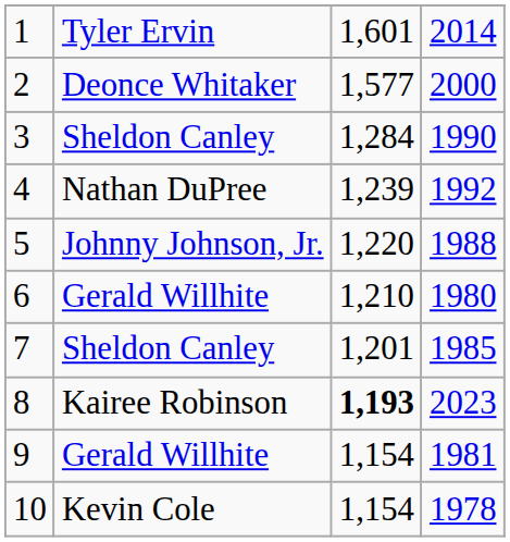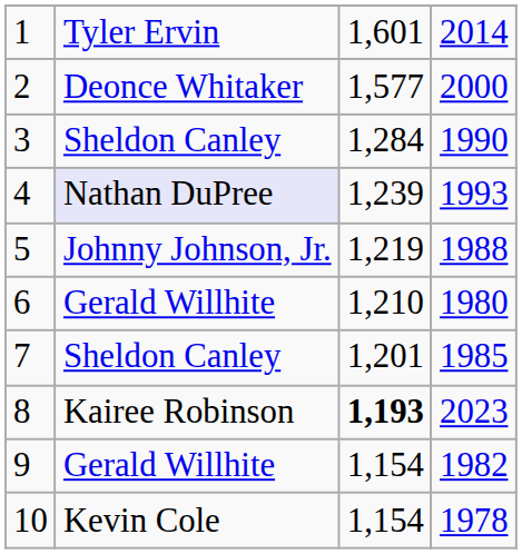 <table class="wikitable">
 <tr>
 </tr>
 <tr>
 <td>1</td>
 <td><a href='#'>Tyler Ervin</a></td>
 <td>1,601</td>
 <td><a href='#'>2014</a></td>
 </tr>
 <tr>
 <td>2</td>
 <td><a href='#'>Deonce Whitaker</a></td>
 <td>1,577</td>
 <td><a href='#'>2000</a></td>
 </tr>
 <tr>
 <td>3</td>
 <td><a href='#'>Sheldon Canley</a></td>
 <td>1,284</td>
 <td><a href='#'>1990</a></td>
 </tr>
 <tr>
 <td>4</td>
-<td>Nathan DuPree</td>
+<td style="background: lavender;">Nathan DuPree</td>
 <td>1,239</td>
-<td><a href='#'>1992</a></td>
+<td><a href='#'>1993</a></td>
 </tr>
 <tr>
 <td>5</td>
 <td><a href='#'>Johnny Johnson, Jr.</a></td>
-<td>1,220</td>
+<td>1,219</td>
 <td><a href='#'>1988</a></td>
 </tr>
 <tr>
 <td>6</td>
 <td><a href='#'>Gerald Willhite</a></td>
 <td>1,210</td>
 <td><a href='#'>1980</a></td>
 </tr>
 <tr>
 <td>7</td>
 <td><a href='#'>Sheldon Canley</a></td>
 <td>1,201</td>
 <td><a href='#'>1985</a></td>
 </tr>
 <tr>
 <td>8</td>
 <td>Kairee Robinson</td>
 <td><strong>1,193</strong></td>
 <td><a href='#'>2023</a></td>
 </tr>
 <tr>
 <td>9</td>
 <td><a href='#'>Gerald Willhite</a></td>
 <td>1,154</td>
-<td><a href='#'>1981</a></td>
+<td><a href='#'>1982</a></td>
 </tr>
 <tr>
 <td>10</td>
 <td>Kevin Cole</td>
 <td>1,154</td>
 <td><a href='#'>1978</a></td>
 </tr>
 </table>
